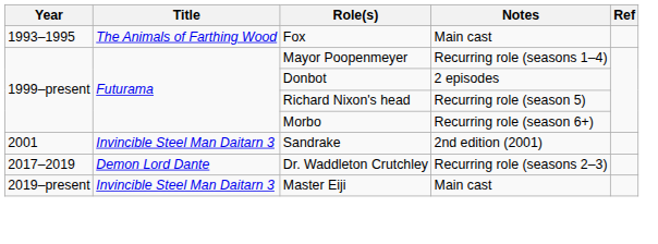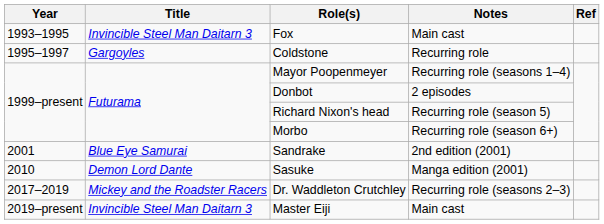 <table class="wikitable plainrowheaders sortable">
 <tr>
 <th scope="col">Year</th>
 <th scope="col">Title</th>
 <th scope="col">Role(s)</th>
 <th scope="col">Notes</th>
 <th scope="col" class="unsortable">Ref</th>
 </tr>
 <tr>
 <td>1993–1995</td>
-<td><em><a href='#'>The Animals of Farthing Wood</a></em></td>
+<td><em><a href='#'>Invincible Steel Man Daitarn 3</a></em></td>
 <td>Fox</td>
 <td>Main cast</td>
+<td></td>
+</tr>
+<tr>
+<td>1995–1997</td>
+<td><em><a href='#'>Gargoyles</a></em></td>
+<td>Coldstone</td>
+<td>Recurring role</td>
 <td></td>
 </tr>
 <tr>
 <td rowspan=4>1999–present</td>
 <td rowspan=4><em><a href='#'>Futurama</a></em></td>
 <td>Mayor Poopenmeyer</td>
 <td>Recurring role (seasons 1–4)</td>
 <td rowspan=4></td>
 </tr>
 <tr>
 <td>Donbot</td>
 <td>2 episodes</td>
 </tr>
 <tr>
 <td>Richard Nixon's head</td>
 <td>Recurring role (season 5)</td>
 </tr>
 <tr>
 <td>Morbo</td>
 <td>Recurring role (season 6+)</td>
 </tr>
 <tr>
 <td>2001</td>
-<td><em><a href='#'>Invincible Steel Man Daitarn 3</a></em></td>
+<td><em><a href='#'>Blue Eye Samurai</a></em></td>
 <td>Sandrake</td>
 <td>2nd edition (2001)</td>
 <td></td>
 </tr>
 <tr>
+<td>2010</td>
+<td><em><a href='#'>Demon Lord Dante</a></em></td>
+<td>Sasuke</td>
+<td>Manga edition (2001)</td>
+<td></td>
+</tr>
+<tr>
 <td>2017–2019</td>
-<td><em><a href='#'>Demon Lord Dante</a></em></td>
+<td><em><a href='#'>Mickey and the Roadster Racers</a></em></td>
 <td>Dr. Waddleton Crutchley</td>
 <td>Recurring role (seasons 2–3)</td>
 <td></td>
 </tr>
 <tr>
 <td>2019–present</td>
 <td><em><a href='#'>Invincible Steel Man Daitarn 3</a></em></td>
 <td>Master Eiji</td>
 <td>Main cast</td>
 <td></td>
 </tr>
 </table>
